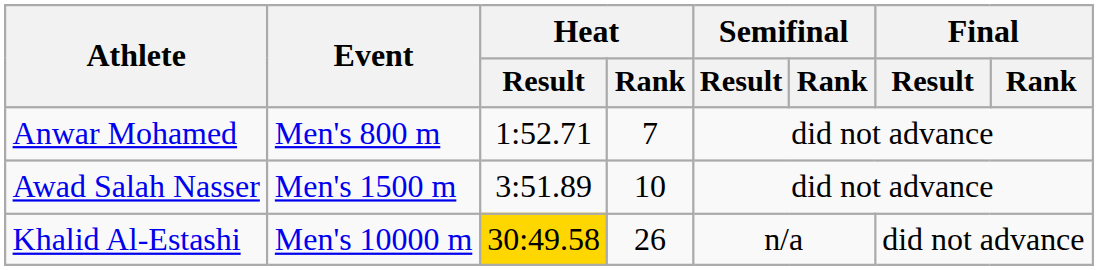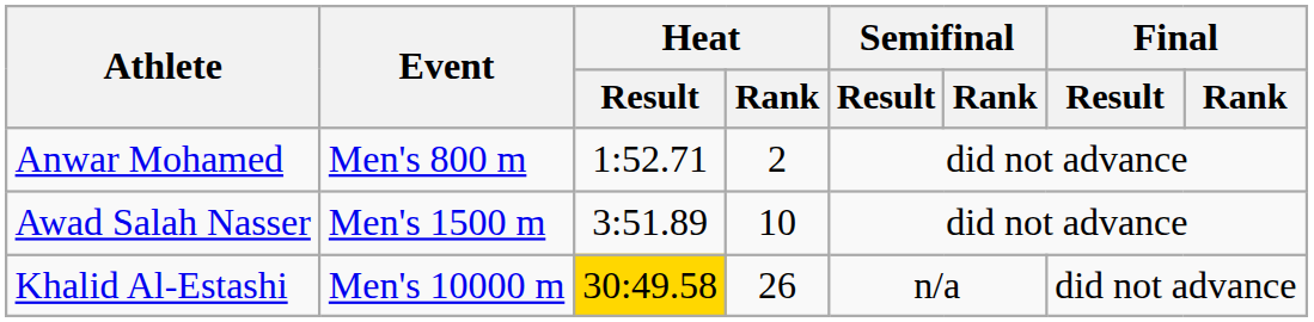 <table class="wikitable" style="font-size:90%">
 <tr>
 <th rowspan="2">Athlete</th>
 <th rowspan="2">Event</th>
 <th colspan="2">Heat</th>
 <th colspan="2">Semifinal</th>
 <th colspan="2">Final</th>
 </tr>
 <tr style="font-size:95%">
 <th>Result</th>
 <th>Rank</th>
 <th>Result</th>
 <th>Rank</th>
 <th>Result</th>
 <th>Rank</th>
 </tr>
 <tr align=center>
 <td align=left><a href='#'>Anwar Mohamed</a></td>
 <td align=left><a href='#'>Men's 800 m</a></td>
 <td>1:52.71</td>
-<td>7</td>
+<td>2</td>
 <td colspan=4>did not advance</td>
 </tr>
 <tr align=center>
 <td align=left><a href='#'>Awad Salah Nasser</a></td>
 <td align=left><a href='#'>Men's 1500 m</a></td>
 <td>3:51.89</td>
 <td>10</td>
 <td colspan=4>did not advance</td>
 </tr>
 <tr align=center>
 <td align=left><a href='#'>Khalid Al-Estashi</a></td>
 <td align=left><a href='#'>Men's 10000 m</a></td>
 <td style="background: gold;">30:49.58</td>
 <td>26</td>
 <td colspan=2>n/a</td>
 <td colspan=2>did not advance</td>
 </tr>
 </table>
